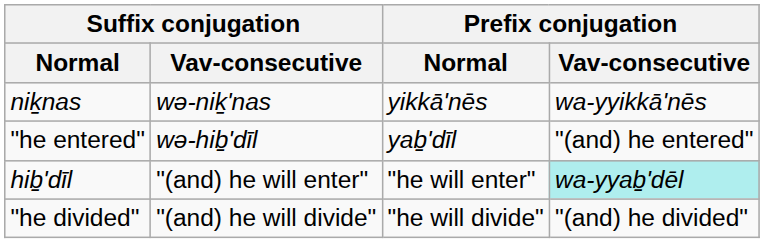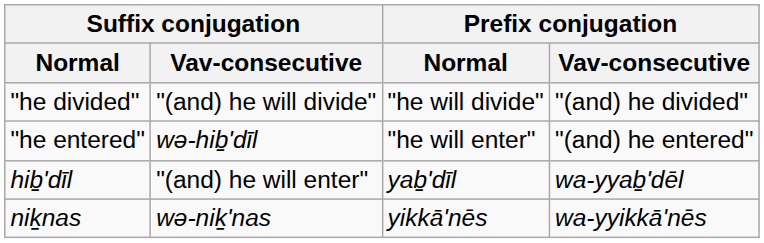 <table class="wikitable">
 <tr>
 <th colspan=2>Suffix conjugation</th>
 <th colspan=2>Prefix conjugation</th>
 </tr>
 <tr>
 <th>Normal</th>
 <th>Vav-consecutive</th>
 <th>Normal</th>
 <th>Vav-consecutive</th>
 </tr>
 <tr>
+<td>"he divided"</td>
+<td>"(and) he will divide"</td>
+<td>"he will divide"</td>
+<td>"(and) he divided"</td>
+</tr>
+<tr>
+<td>"he entered"</td>
+<td><em>wə-hiḇ'dīl</em></td>
+<td>"he will enter"</td>
+<td>"(and) he entered"</td>
+</tr>
+<tr>
+<td><em>hiḇ'dīl</em></td>
+<td>"(and) he will enter"</td>
+<td><em>yaḇ'dīl</em></td>
+<td><em>wa-yyaḇ'dēl</em></td>
+</tr>
+<tr>
 <td><em>niḵnas</em></td>
 <td><em>wǝ-niḵ'nas</em></td>
 <td><em>yikkā'nēs</em></td>
 <td><em>wa-yyikkā'nēs</em></td>
 </tr>
-<tr>
-<td>"he entered"</td>
-<td><em>wə-hiḇ'dīl</em></td>
-<td><em>yaḇ'dīl</em></td>
-<td>"(and) he entered"</td>
-</tr>
-<tr>
-<td><em>hiḇ'dīl</em></td>
-<td>"(and) he will enter"</td>
-<td>"he will enter"</td>
-<td style="background: paleturquoise;"><em>wa-yyaḇ'dēl</em></td>
-</tr>
-<tr>
-<td>"he divided"</td>
-<td>"(and) he will divide"</td>
-<td>"he will divide"</td>
-<td>"(and) he divided"</td>
-</tr>
 </table>
